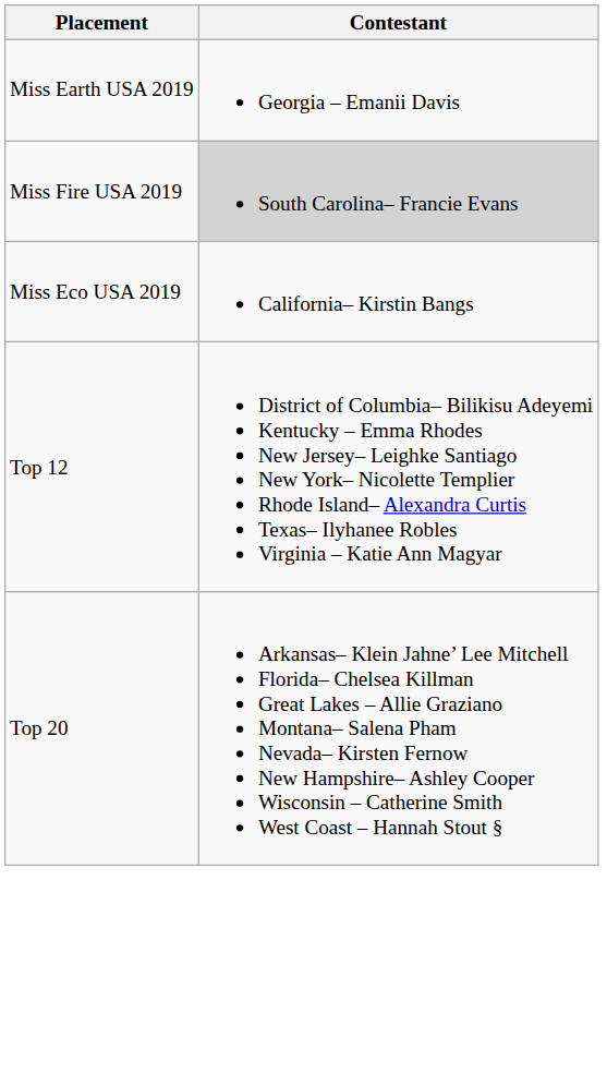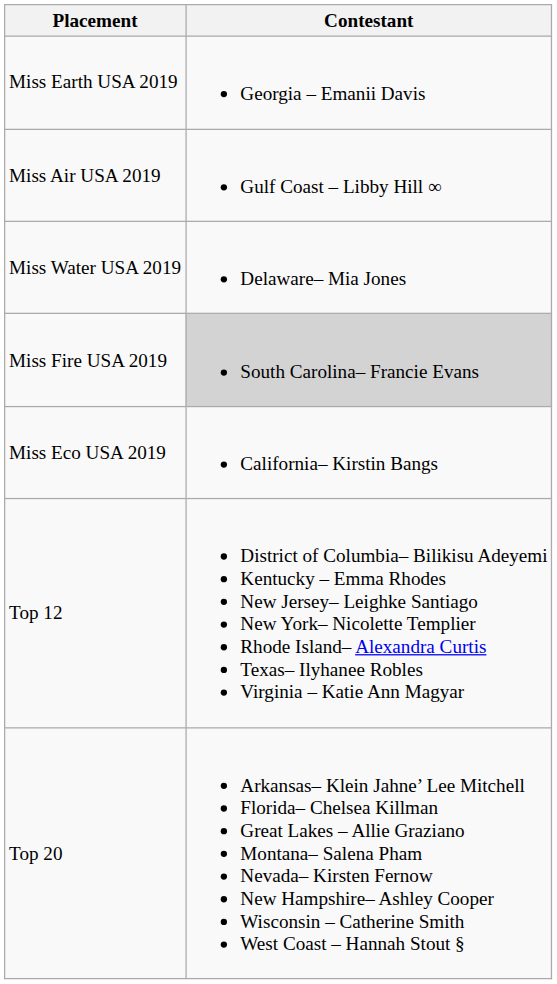 <table class="wikitable sortable" style="font-size: 95%;">
 <tr>
 <th>Placement</th>
 <th>Contestant</th>
 </tr>
 <tr>
 <td>Miss Earth USA 2019</td>
 <td><br><ul><li>Georgia – Emanii Davis</li></ul></td>
+</tr>
+<tr>
+<td>Miss Air USA 2019</td>
+<td><br><ul><li>Gulf Coast – Libby Hill ∞</li></ul></td>
+</tr>
+<tr>
+<td>Miss Water USA 2019</td>
+<td><br><ul><li>Delaware– Mia Jones</li></ul></td>
 </tr>
 <tr>
 <td>Miss Fire USA 2019</td>
 <td style="background: lightgrey;"><br><ul><li>South Carolina– Francie Evans</li></ul></td>
 </tr>
 <tr>
 <td>Miss Eco USA 2019</td>
 <td><br><ul><li>California– Kirstin Bangs </li></ul></td>
 </tr>
 <tr>
 <td>Top 12</td>
 <td><br><ul><li>District of Columbia– Bilikisu Adeyemi</li><li>Kentucky – Emma Rhodes</li><li>New Jersey– Leighke Santiago</li><li>New York– Nicolette Templier </li><li>Rhode Island– <a href='#'>Alexandra Curtis</a></li><li>Texas– Ilyhanee Robles</li><li>Virginia – Katie Ann Magyar</li></ul></td>
 </tr>
 <tr>
 <td>Top 20</td>
 <td><br><ul><li>Arkansas– Klein Jahne’ Lee Mitchell</li><li>Florida– Chelsea Killman</li><li>Great Lakes – Allie Graziano</li><li>Montana– Salena Pham</li><li>Nevada– Kirsten Fernow</li><li>New Hampshire– Ashley Cooper</li><li>Wisconsin – Catherine Smith</li><li>West Coast – Hannah Stout §</li></ul></td>
 </tr>
 </table>
